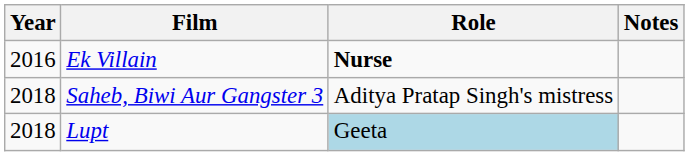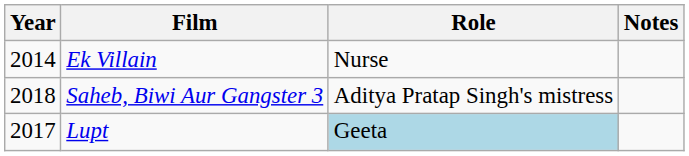 <table class="wikitable sortable">
 <tr>
 <th>Year</th>
 <th>Film</th>
 <th>Role</th>
 <th>Notes</th>
 </tr>
 <tr>
-<td>2016</td>
+<td>2014</td>
 <td><em><a href='#'>Ek Villain</a></em></td>
-<td><strong>Nurse</strong></td>
+<td>Nurse</td>
 <td></td>
 </tr>
 <tr>
 <td>2018</td>
 <td><em><a href='#'>Saheb, Biwi Aur Gangster 3</a></em></td>
 <td>Aditya Pratap Singh's mistress</td>
 <td></td>
 </tr>
 <tr>
-<td>2018</td>
+<td>2017</td>
 <td><em><a href='#'>Lupt</a></em></td>
 <td style="background: lightblue;">Geeta</td>
 <td></td>
 </tr>
 </table>
